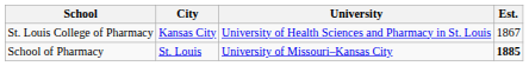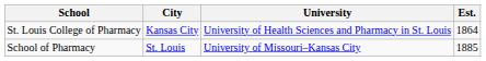 <table class="wikitable sortable">
 <tr>
 <th scope="col">School</th>
 <th scope="col">City</th>
 <th scope="col">University</th>
 <th scope="col">Est.</th>
 </tr>
 <tr>
 <td>St. Louis College of Pharmacy</td>
 <td><a href='#'>Kansas City</a></td>
 <td><a href='#'>University of Health Sciences and Pharmacy in St. Louis</a></td>
-<td>1867</td>
+<td>1864</td>
 </tr>
 <tr>
 <td>School of Pharmacy</td>
 <td><a href='#'>St. Louis</a></td>
 <td><a href='#'>University of Missouri–Kansas City</a></td>
-<td><strong>1885</strong></td>
+<td>1885</td>
 </tr>
 </table>
